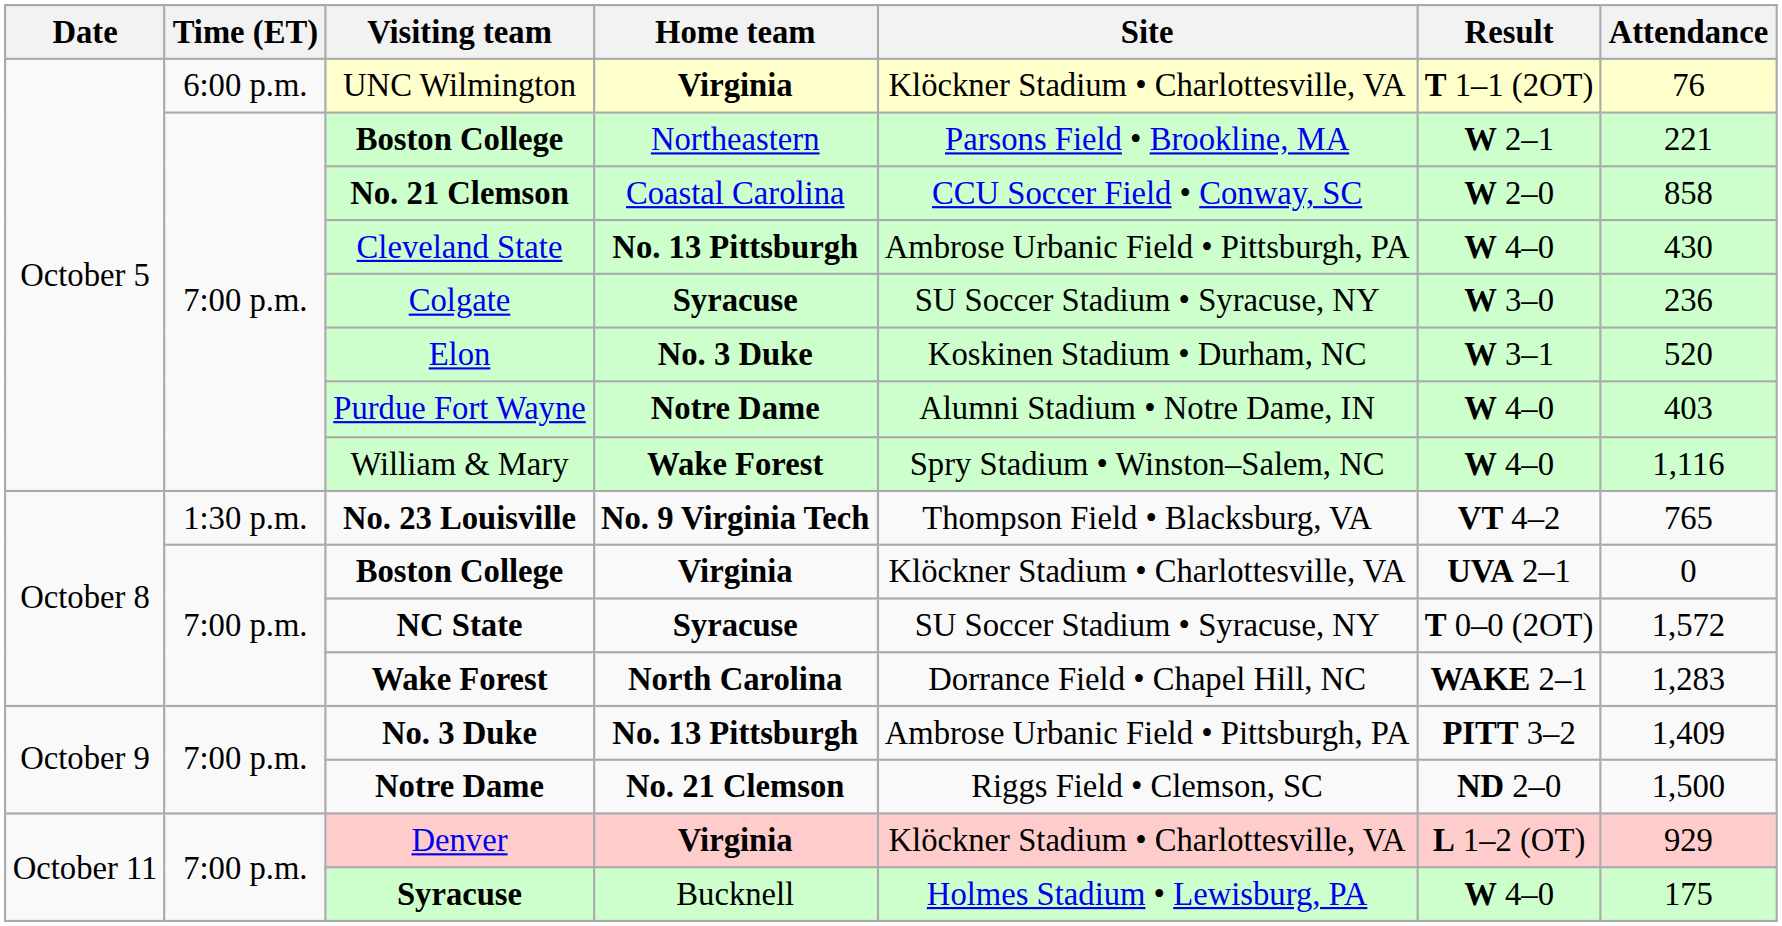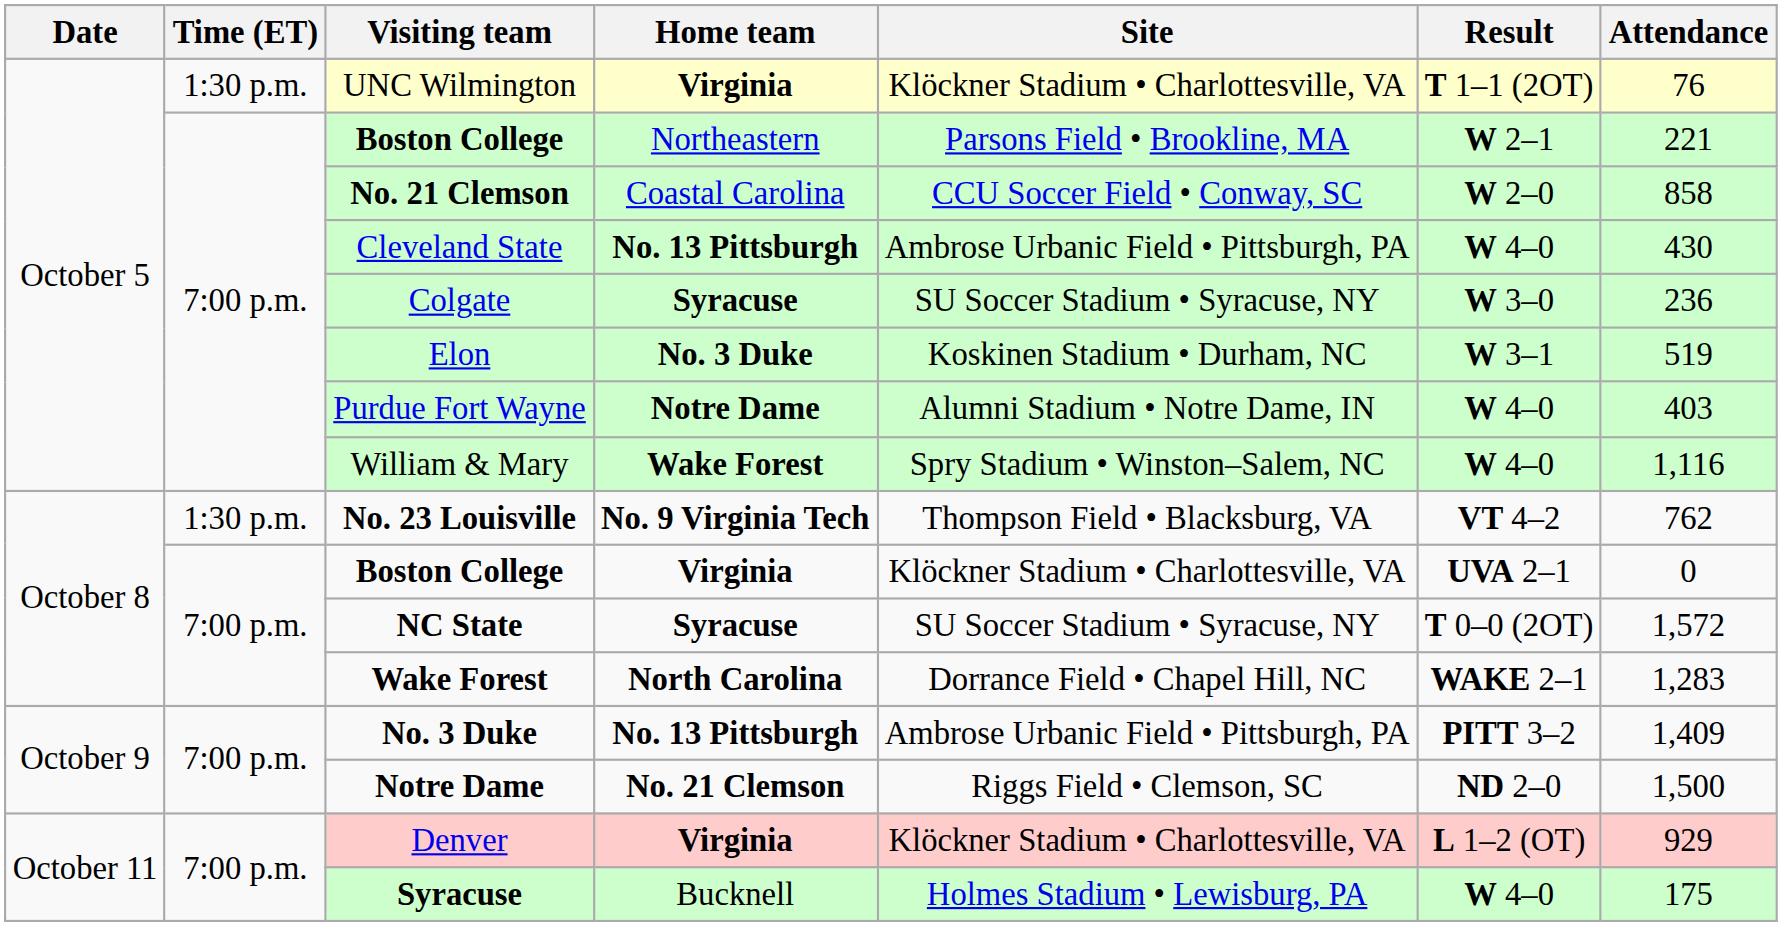 <table class="wikitable" style="font-size:95%; text-align: center;">
 <tr>
 <th>Date</th>
 <th>Time (ET)</th>
 <th>Visiting team</th>
 <th>Home team</th>
 <th>Site</th>
 <th>Result</th>
 <th>Attendance</th>
 </tr>
 <tr>
 <td rowspan=8>October 5</td>
-<td>6:00 p.m.</td>
+<td>1:30 p.m.</td>
 <td style="background:#ffc;">UNC Wilmington</td>
 <td style="background:#ffc;"><strong>Virginia</strong></td>
 <td style="background:#ffc;">Klöckner Stadium • Charlottesville, VA</td>
 <td style="background:#ffc;"><strong>T</strong> 1–1 (2OT)</td>
 <td style="background:#ffc;">76</td>
 </tr>
 <tr>
 <td rowspan=7>7:00 p.m.</td>
 <td style="background:#cfc;"><strong>Boston College</strong></td>
 <td style="background:#cfc;"><a href='#'>Northeastern</a></td>
 <td style="background:#cfc;"><a href='#'>Parsons Field</a> • <a href='#'>Brookline, MA</a></td>
 <td style="background:#cfc;"><strong>W</strong> 2–1</td>
 <td style="background:#cfc;">221</td>
 </tr>
 <tr>
 <td style="background:#cfc;"><strong>No. 21 Clemson</strong></td>
 <td style="background:#cfc;"><a href='#'>Coastal Carolina</a></td>
 <td style="background:#cfc;"><a href='#'>CCU Soccer Field</a> • <a href='#'>Conway, SC</a></td>
 <td style="background:#cfc;"><strong>W</strong> 2–0</td>
 <td style="background:#cfc;">858</td>
 </tr>
 <tr>
 <td style="background:#cfc;"><a href='#'>Cleveland State</a></td>
 <td style="background:#cfc;"><strong>No. 13 Pittsburgh</strong></td>
 <td style="background:#cfc;">Ambrose Urbanic Field • Pittsburgh, PA</td>
 <td style="background:#cfc;"><strong>W</strong> 4–0</td>
 <td style="background:#cfc;">430</td>
 </tr>
 <tr>
 <td style="background:#cfc;"><a href='#'>Colgate</a></td>
 <td style="background:#cfc;"><strong>Syracuse</strong></td>
 <td style="background:#cfc;">SU Soccer Stadium • Syracuse, NY</td>
 <td style="background:#cfc;"><strong>W</strong> 3–0</td>
 <td style="background:#cfc;">236</td>
 </tr>
 <tr>
 <td style="background:#cfc;"><a href='#'>Elon</a></td>
 <td style="background:#cfc;"><strong>No. 3 Duke</strong></td>
 <td style="background:#cfc;">Koskinen Stadium • Durham, NC</td>
 <td style="background:#cfc;"><strong>W</strong> 3–1</td>
-<td style="background:#cfc;">520</td>
+<td style="background:#cfc;">519</td>
 </tr>
 <tr>
 <td style="background:#cfc;"><a href='#'>Purdue Fort Wayne</a></td>
 <td style="background:#cfc;"><strong>Notre Dame</strong></td>
 <td style="background:#cfc;">Alumni Stadium • Notre Dame, IN</td>
 <td style="background:#cfc;"><strong>W</strong> 4–0</td>
 <td style="background:#cfc;">403</td>
 </tr>
 <tr>
 <td style="background:#cfc;">William & Mary</td>
 <td style="background:#cfc;"><strong>Wake Forest</strong></td>
 <td style="background:#cfc;">Spry Stadium • Winston–Salem, NC</td>
 <td style="background:#cfc;"><strong>W</strong> 4–0</td>
 <td style="background:#cfc;">1,116</td>
 </tr>
 <tr>
 <td rowspan=4>October 8</td>
 <td>1:30 p.m.</td>
 <td><strong>No. 23 Louisville</strong></td>
 <td><strong>No. 9 Virginia Tech</strong></td>
 <td>Thompson Field • Blacksburg, VA</td>
 <td><strong>VT</strong> 4–2</td>
-<td>765</td>
+<td>762</td>
 </tr>
 <tr>
 <td rowspan=3>7:00 p.m.</td>
 <td><strong>Boston College</strong></td>
 <td><strong>Virginia</strong></td>
 <td>Klöckner Stadium • Charlottesville, VA</td>
 <td><strong>UVA</strong> 2–1</td>
 <td>0</td>
 </tr>
 <tr>
 <td><strong>NC State</strong></td>
 <td><strong>Syracuse</strong></td>
 <td>SU Soccer Stadium • Syracuse, NY</td>
 <td><strong>T</strong> 0–0 (2OT)</td>
 <td>1,572</td>
 </tr>
 <tr>
 <td><strong>Wake Forest</strong></td>
 <td><strong>North Carolina</strong></td>
 <td>Dorrance Field • Chapel Hill, NC</td>
 <td><strong>WAKE</strong> 2–1</td>
 <td>1,283</td>
 </tr>
 <tr>
 <td rowspan=2>October 9</td>
 <td rowspan=2>7:00 p.m.</td>
 <td><strong>No. 3 Duke</strong></td>
 <td><strong>No. 13 Pittsburgh</strong></td>
 <td>Ambrose Urbanic Field • Pittsburgh, PA</td>
 <td><strong>PITT</strong> 3–2</td>
 <td>1,409</td>
 </tr>
 <tr>
 <td><strong>Notre Dame</strong></td>
 <td><strong>No. 21 Clemson</strong></td>
 <td>Riggs Field • Clemson, SC</td>
 <td><strong>ND</strong> 2–0</td>
 <td>1,500</td>
 </tr>
 <tr>
 <td rowspan=2>October 11</td>
 <td rowspan=2>7:00 p.m.</td>
 <td style="background:#fcc;"><a href='#'>Denver</a></td>
 <td style="background:#fcc;"><strong>Virginia</strong></td>
 <td style="background:#fcc;">Klöckner Stadium • Charlottesville, VA</td>
 <td style="background:#fcc;"><strong>L</strong> 1–2 (OT)</td>
 <td style="background:#fcc;">929</td>
 </tr>
 <tr>
 <td style="background:#cfc;"><strong>Syracuse</strong></td>
 <td style="background:#cfc;">Bucknell</td>
 <td style="background:#cfc;"><a href='#'>Holmes Stadium</a> • <a href='#'>Lewisburg, PA</a></td>
 <td style="background:#cfc;"><strong>W</strong> 4–0</td>
 <td style="background:#cfc;">175</td>
 </tr>
 </table>
